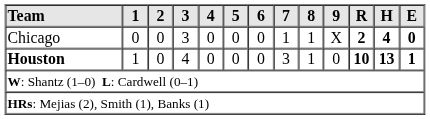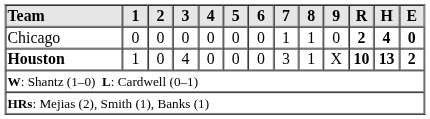 <table border=1 cellspacing=0 width=425 style="margin-left:3em;">
 <tr style="text-align:center; background-color:#e6e6e6;">
 <th align=left width=28%>Team</th>
 <th width=6%>1</th>
 <th width=6%>2</th>
 <th width=6%>3</th>
 <th width=6%>4</th>
 <th width=6%>5</th>
 <th width=6%>6</th>
 <th width=6%>7</th>
 <th width=6%>8</th>
 <th width=6%>9</th>
 <th width=6%>R</th>
 <th width=6%>H</th>
 <th width=6%>E</th>
 </tr>
 <tr style="text-align:center;">
 <td align=left>Chicago</td>
 <td>0</td>
 <td>0</td>
-<td>3</td>
+<td>0</td>
 <td>0</td>
 <td>0</td>
 <td>0</td>
 <td>1</td>
 <td>1</td>
-<td>X</td>
+<td>0</td>
 <td><strong>2</strong></td>
 <td><strong>4</strong></td>
 <td><strong>0</strong></td>
 </tr>
 <tr style="text-align:center;">
 <td align=left><strong>Houston</strong></td>
 <td>1</td>
 <td>0</td>
 <td>4</td>
 <td>0</td>
 <td>0</td>
 <td>0</td>
 <td>3</td>
 <td>1</td>
-<td>0</td>
+<td>X</td>
 <td><strong>10</strong></td>
 <td><strong>13</strong></td>
-<td><strong>1</strong></td>
+<td><strong>2</strong></td>
 </tr>
 <tr style="text-align:left;">
 <td colspan=13><small><strong>W</strong>: Shantz (1–0)  <strong>L</strong>: Cardwell (0–1)</small></td>
 </tr>
 <tr style="text-align:left;">
 <td colspan=13><small><strong>HRs</strong>: Mejias (2), Smith (1), Banks (1)</small></td>
 </tr>
 </table>
